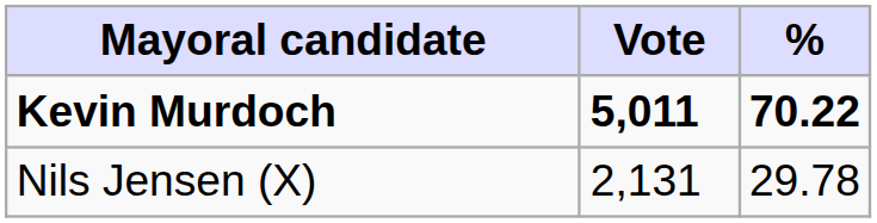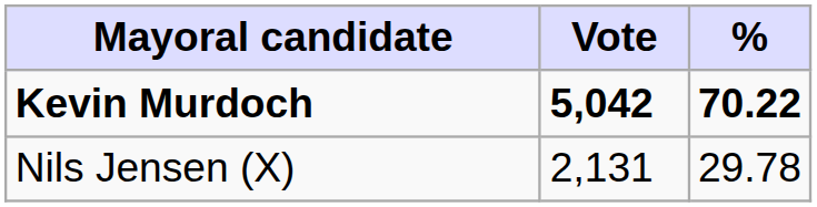 <table class="wikitable">
 <tr>
 <th style="background:#ddf;" width="200px">Mayoral candidate</th>
 <th style="background:#ddf;" width="50px">Vote</th>
 <th style="background:#ddf;" width="30px">%</th>
 </tr>
 <tr>
 <td><strong>Kevin Murdoch</strong></td>
-<td><strong>5,011</strong></td>
+<td><strong>5,042</strong></td>
 <td><strong>70.22</strong></td>
 </tr>
 <tr>
 <td>Nils Jensen (X)</td>
 <td>2,131</td>
 <td>29.78</td>
 </tr>
 </table>
